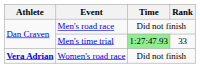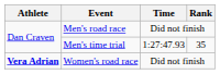 <table class="wikitable" style="font-size:90%">
 <tr>
 <th>Athlete</th>
 <th>Event</th>
 <th>Time</th>
 <th>Rank</th>
 </tr>
 <tr align=center>
 <td align=left rowspan=2><a href='#'>Dan Craven</a></td>
 <td align=left><a href='#'>Men's road race</a></td>
 <td colspan=2>Did not finish</td>
 </tr>
 <tr align=center>
 <td align=left><a href='#'>Men's time trial</a></td>
-<td style="background: lightgreen;">1:27:47.93</td>
-<td>33</td>
+<td>1:27:47.93</td>
+<td>35</td>
 </tr>
 <tr align=center>
 <td align=left><strong><a href='#'>Vera Adrian</a></strong></td>
 <td align=left><a href='#'>Women's road race</a></td>
 <td colspan=2>Did not finish</td>
 </tr>
 </table>
